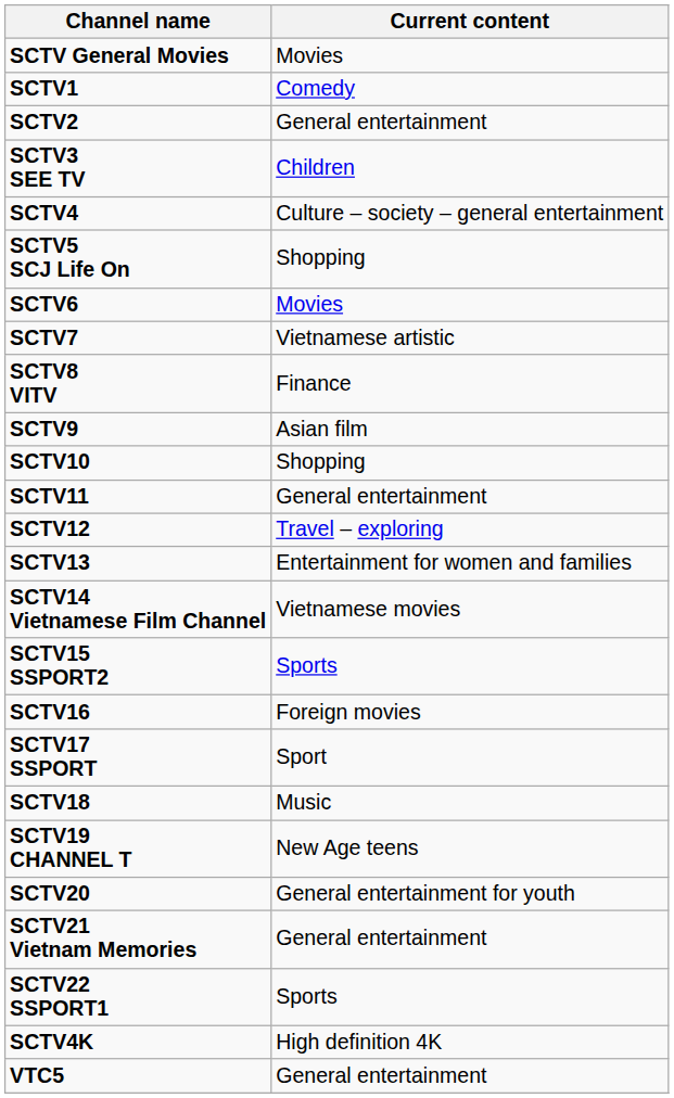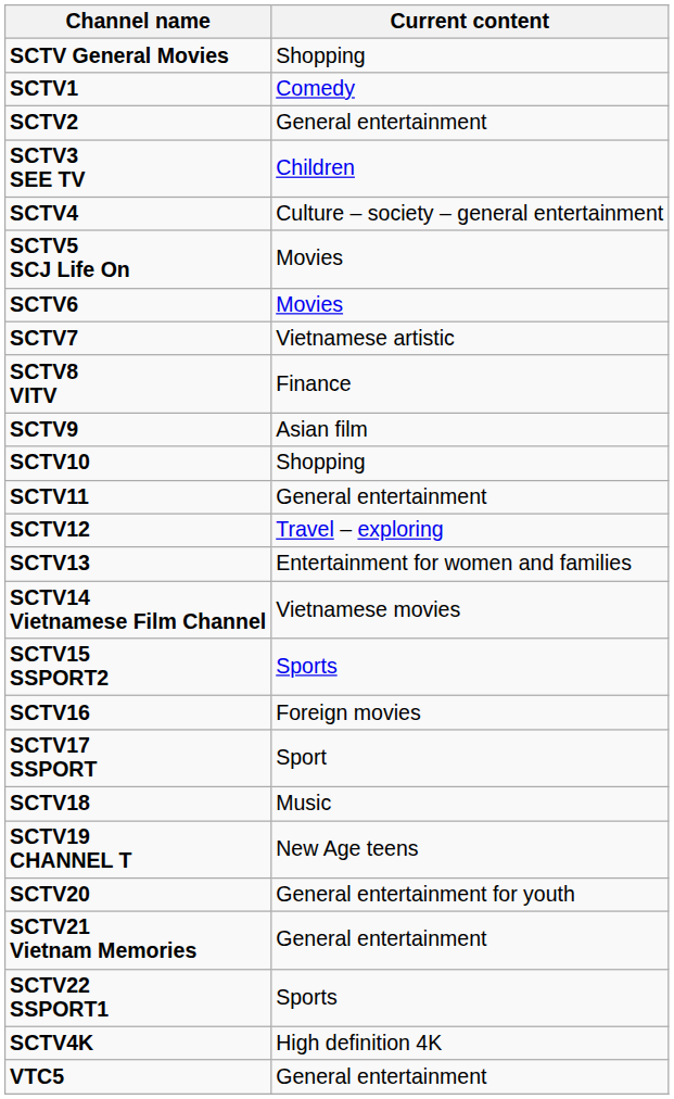 <table class="wikitable">
 <tr>
 <th>Channel name</th>
 <th>Current content</th>
 </tr>
 <tr>
 <td><strong>SCTV General Movies</strong></td>
-<td>Movies</td>
+<td>Shopping</td>
 </tr>
 <tr>
 <td><strong>SCTV1</strong></td>
 <td><a href='#'>Comedy</a></td>
 </tr>
 <tr>
 <td><strong>SCTV2</strong></td>
 <td>General entertainment</td>
 </tr>
 <tr>
 <td rowspan="1"><strong>SCTV3</strong><br><strong>SEE TV</strong></td>
 <td rowspan="1"><a href='#'>Children</a></td>
 </tr>
 <tr>
 <td rowspan="1"><strong>SCTV4</strong></td>
 <td rowspan="1">Culture – society – general entertainment</td>
 </tr>
 <tr>
 <td><strong>SCTV5</strong><br><strong>SCJ Life On</strong></td>
-<td>Shopping</td>
+<td>Movies</td>
 </tr>
 <tr>
 <td><strong>SCTV6</strong></td>
 <td><a href='#'>Movies</a></td>
 </tr>
 <tr>
 <td><strong>SCTV7</strong></td>
 <td>Vietnamese artistic</td>
 </tr>
 <tr>
 <td><strong>SCTV8</strong><br><strong>VITV</strong></td>
 <td>Finance</td>
 </tr>
 <tr>
 <td><strong>SCTV9</strong></td>
 <td>Asian film</td>
 </tr>
 <tr>
 <td><strong>SCTV10</strong></td>
 <td>Shopping</td>
 </tr>
 <tr>
 <td rowspan="1"><strong>SCTV11</strong></td>
 <td rowspan="1">General entertainment</td>
 </tr>
 <tr>
 <td><strong>SCTV12</strong></td>
 <td><a href='#'>Travel</a> – <a href='#'>exploring</a></td>
 </tr>
 <tr>
 <td><strong>SCTV13</strong></td>
 <td>Entertainment for women and families</td>
 </tr>
 <tr>
 <td><strong>SCTV14</strong><br><strong>Vietnamese Film Channel</strong></td>
 <td>Vietnamese movies</td>
 </tr>
 <tr>
 <td><strong>SCTV15</strong><br><strong>SSPORT2</strong></td>
 <td><a href='#'>Sports</a></td>
 </tr>
 <tr>
 <td><strong>SCTV16</strong></td>
 <td>Foreign movies</td>
 </tr>
 <tr>
 <td><strong>SCTV17</strong><br><strong>SSPORT</strong></td>
 <td>Sport</td>
 </tr>
 <tr>
 <td rowspan="1"><strong>SCTV18</strong></td>
 <td>Music</td>
 </tr>
 <tr>
 <td><strong>SCTV19</strong><br><strong>CHANNEL T</strong></td>
 <td>New Age teens</td>
 </tr>
 <tr>
 <td><strong>SCTV20</strong></td>
 <td rowspan="1">General entertainment for youth</td>
 </tr>
 <tr>
 <td><strong>SCTV21</strong><br><strong>Vietnam Memories</strong></td>
 <td>General entertainment</td>
 </tr>
 <tr>
 <td><strong>SCTV22</strong><br><strong>SSPORT1</strong></td>
 <td>Sports</td>
 </tr>
 <tr>
 <td><strong>SCTV4K</strong></td>
 <td>High definition 4K</td>
 </tr>
 <tr>
 <td><strong>VTC5</strong></td>
 <td>General entertainment</td>
 </tr>
 <tr>
 </tr>
 </table>
